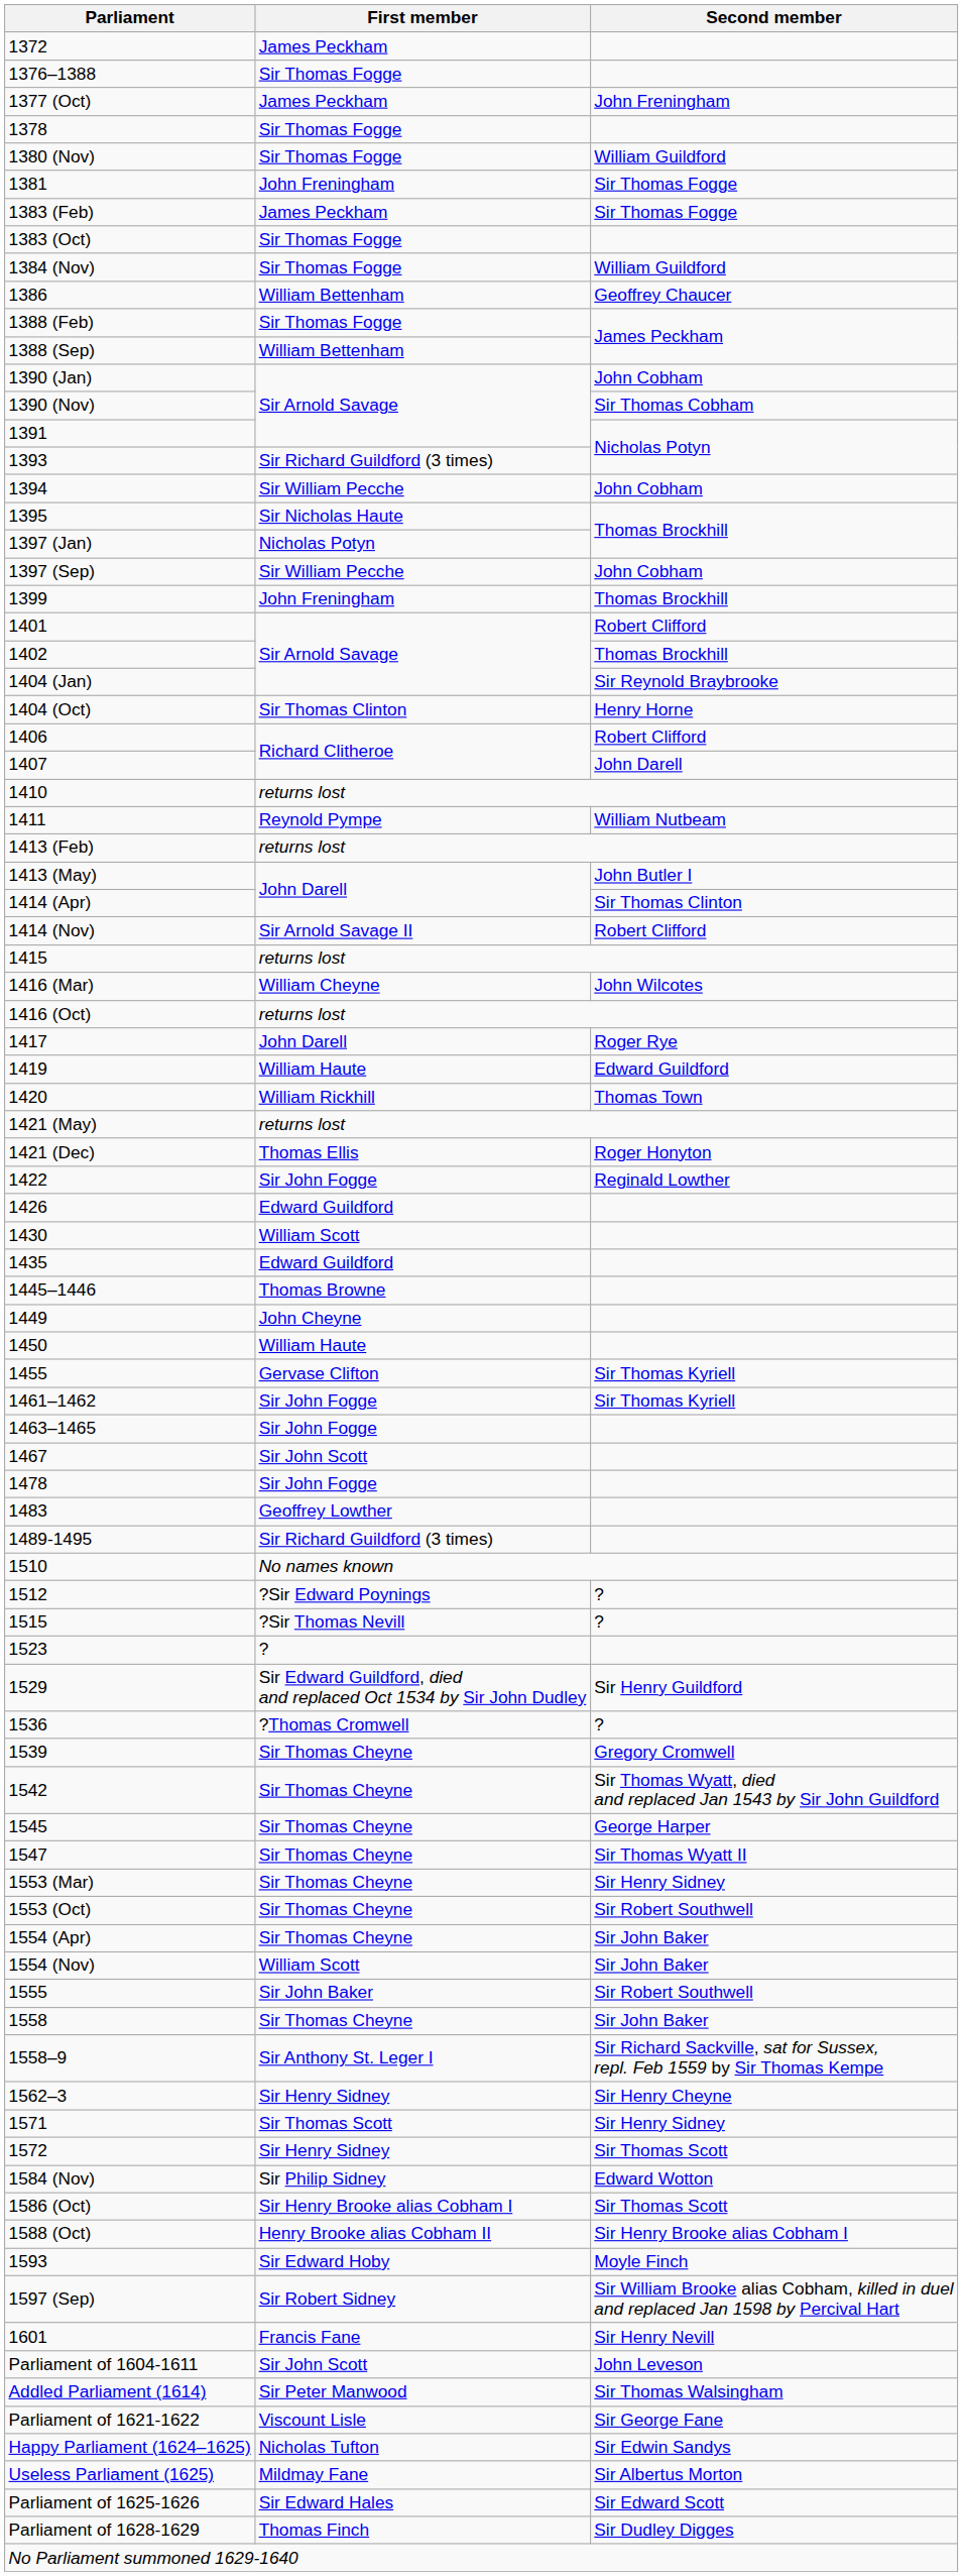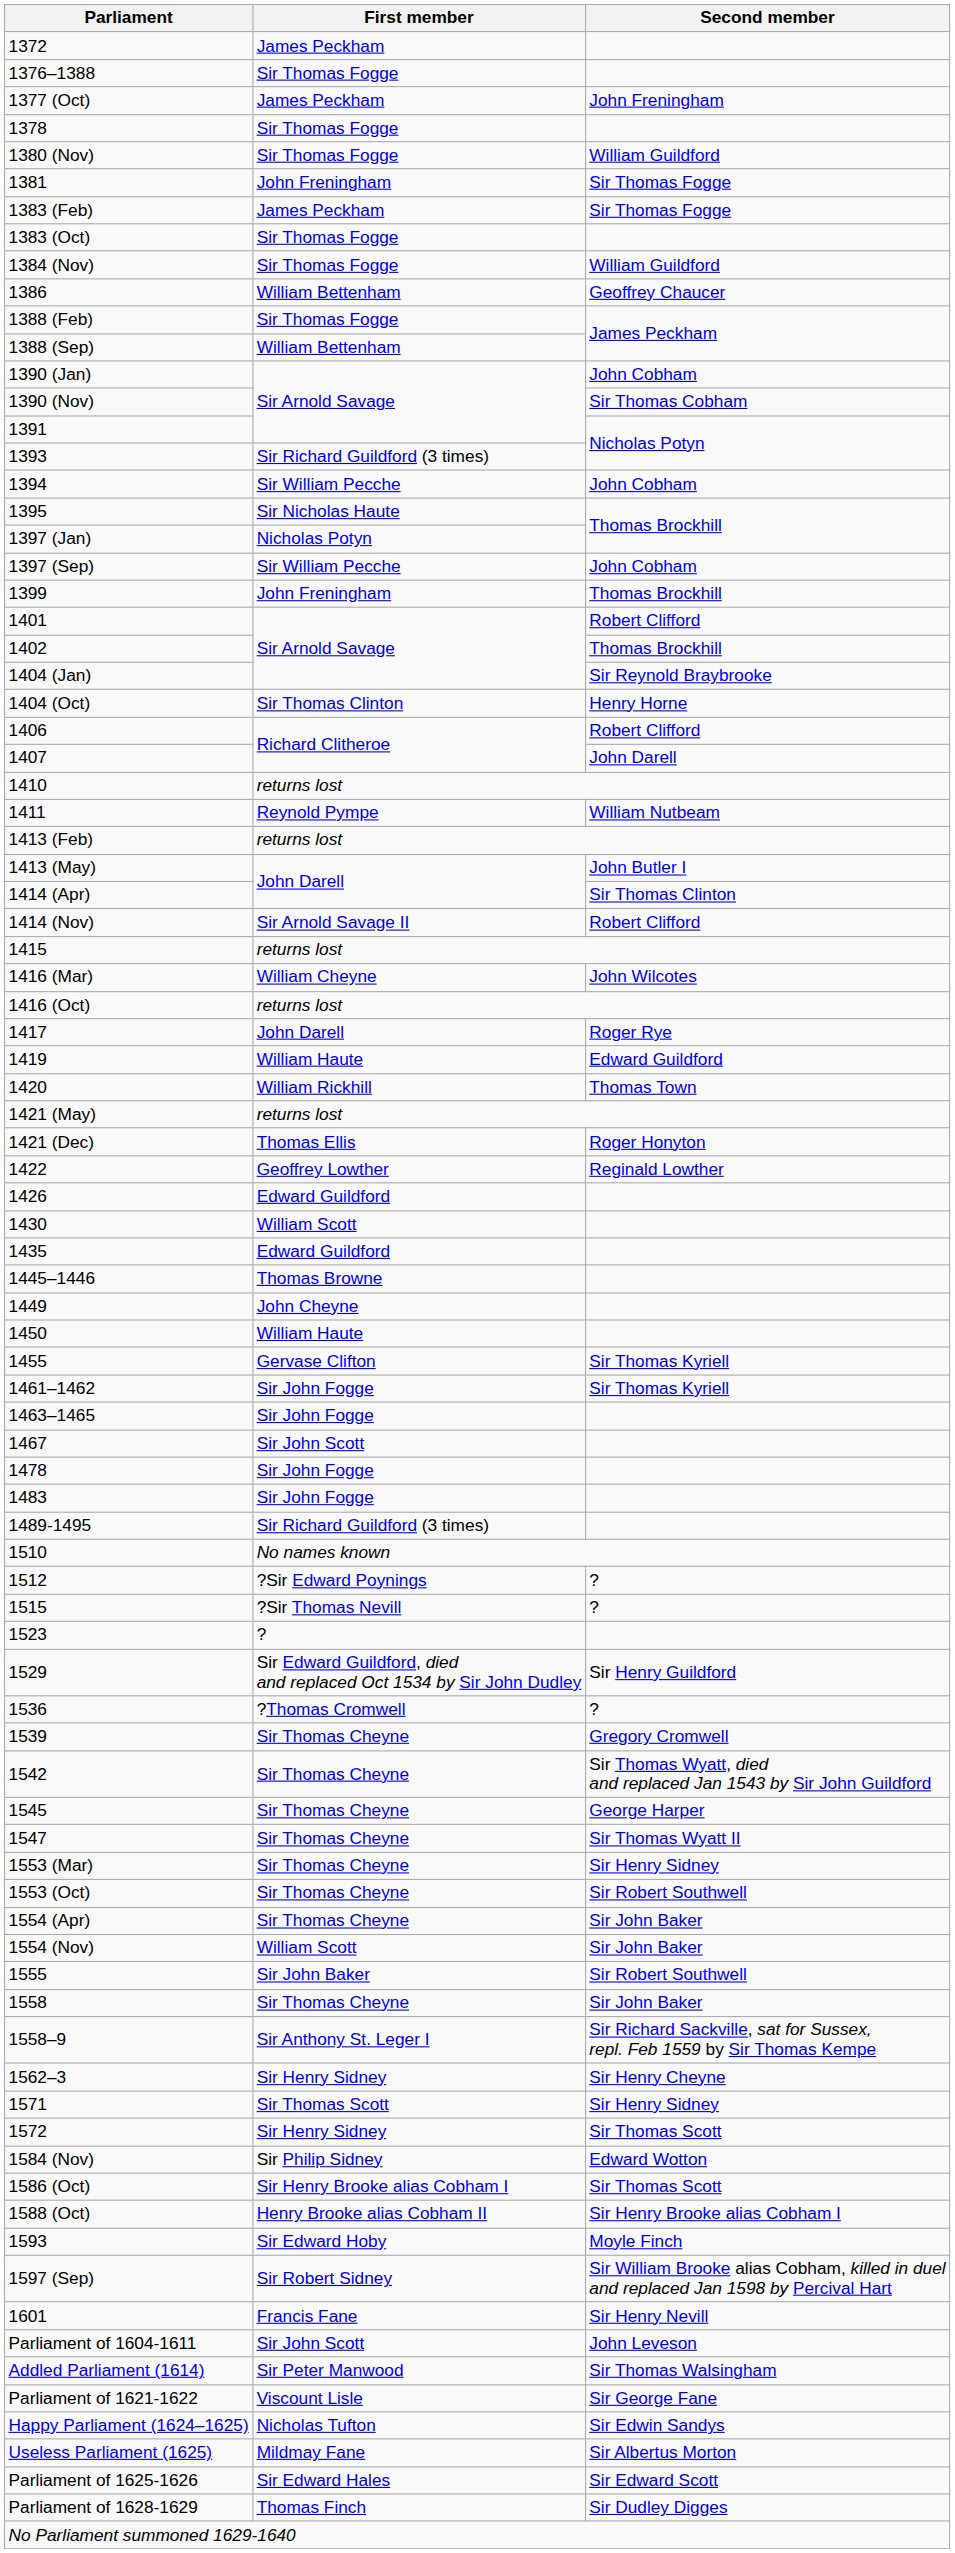 <table class="wikitable">
 <tr>
 <th>Parliament</th>
 <th>First member</th>
 <th>Second member</th>
 </tr>
 <tr>
 <td>1372</td>
 <td><a href='#'>James Peckham</a></td>
 <td></td>
 </tr>
 <tr>
 <td>1376–1388</td>
 <td><a href='#'>Sir Thomas Fogge</a></td>
 </tr>
 <tr>
 <td>1377 (Oct)</td>
 <td><a href='#'>James Peckham</a></td>
 <td><a href='#'>John Freningham</a></td>
 </tr>
 <tr>
 <td>1378</td>
 <td><a href='#'>Sir Thomas Fogge</a></td>
 <td></td>
 </tr>
 <tr>
 <td>1380 (Nov)</td>
 <td><a href='#'>Sir Thomas Fogge</a></td>
 <td><a href='#'>William Guildford</a></td>
 </tr>
 <tr>
 <td>1381</td>
 <td><a href='#'>John Freningham</a></td>
 <td><a href='#'>Sir Thomas Fogge</a></td>
 </tr>
 <tr>
 <td>1383 (Feb)</td>
 <td><a href='#'>James Peckham</a></td>
 <td><a href='#'>Sir Thomas Fogge</a></td>
 </tr>
 <tr>
 <td>1383 (Oct)</td>
 <td><a href='#'>Sir Thomas Fogge</a></td>
 <td></td>
 </tr>
 <tr>
 <td>1384 (Nov)</td>
 <td><a href='#'>Sir Thomas Fogge</a></td>
 <td><a href='#'>William Guildford</a></td>
 </tr>
 <tr>
 <td>1386</td>
 <td><a href='#'>William Bettenham</a></td>
 <td><a href='#'>Geoffrey Chaucer</a></td>
 </tr>
 <tr>
 <td>1388 (Feb)</td>
 <td><a href='#'>Sir Thomas Fogge</a></td>
 <td rowspan=2><a href='#'>James Peckham</a></td>
 </tr>
 <tr>
 <td>1388 (Sep)</td>
 <td><a href='#'>William Bettenham</a></td>
 </tr>
 <tr>
 <td>1390 (Jan)</td>
 <td rowspan=3><a href='#'>Sir Arnold Savage</a></td>
 <td><a href='#'>John Cobham</a></td>
 </tr>
 <tr>
 <td>1390 (Nov)</td>
 <td><a href='#'>Sir Thomas Cobham</a></td>
 </tr>
 <tr>
 <td>1391</td>
 <td rowspan=2><a href='#'>Nicholas Potyn</a></td>
 </tr>
 <tr>
 <td>1393</td>
 <td><a href='#'>Sir Richard Guildford</a> (3 times)</td>
 </tr>
 <tr>
 <td>1394</td>
 <td><a href='#'>Sir William Pecche</a></td>
 <td><a href='#'>John Cobham</a></td>
 </tr>
 <tr>
 <td>1395</td>
 <td><a href='#'>Sir Nicholas Haute</a></td>
 <td rowspan=2><a href='#'>Thomas Brockhill</a></td>
 </tr>
 <tr>
 <td>1397 (Jan)</td>
 <td><a href='#'>Nicholas Potyn</a></td>
 </tr>
 <tr>
 <td>1397 (Sep)</td>
 <td><a href='#'>Sir William Pecche</a></td>
 <td><a href='#'>John Cobham</a></td>
 </tr>
 <tr>
 <td>1399</td>
 <td><a href='#'>John Freningham</a></td>
 <td><a href='#'>Thomas Brockhill</a></td>
 </tr>
 <tr>
 <td>1401</td>
 <td rowspan=3><a href='#'>Sir Arnold Savage</a></td>
 <td><a href='#'>Robert Clifford</a></td>
 </tr>
 <tr>
 <td>1402</td>
 <td><a href='#'>Thomas Brockhill</a></td>
 </tr>
 <tr>
 <td>1404 (Jan)</td>
 <td><a href='#'>Sir Reynold Braybrooke</a></td>
 </tr>
 <tr>
 <td>1404 (Oct)</td>
 <td><a href='#'>Sir Thomas Clinton</a></td>
 <td><a href='#'>Henry Horne</a></td>
 </tr>
 <tr>
 <td>1406</td>
 <td rowspan=2><a href='#'>Richard Clitheroe</a></td>
 <td><a href='#'>Robert Clifford</a></td>
 </tr>
 <tr>
 <td>1407</td>
 <td><a href='#'>John Darell</a></td>
 </tr>
 <tr>
 <td>1410</td>
 <td colspan=2><em>returns lost</em></td>
 </tr>
 <tr>
 <td>1411</td>
 <td><a href='#'>Reynold Pympe</a></td>
 <td><a href='#'>William Nutbeam</a></td>
 </tr>
 <tr>
 <td>1413 (Feb)</td>
 <td colspan=2><em>returns lost</em></td>
 </tr>
 <tr>
 <td>1413 (May)</td>
 <td rowspan=2><a href='#'>John Darell</a></td>
 <td><a href='#'>John Butler I</a></td>
 </tr>
 <tr>
 <td>1414 (Apr)</td>
 <td><a href='#'>Sir Thomas Clinton</a></td>
 </tr>
 <tr>
 <td>1414 (Nov)</td>
 <td><a href='#'>Sir Arnold Savage II</a></td>
 <td><a href='#'>Robert Clifford</a></td>
 </tr>
 <tr>
 <td>1415</td>
 <td colspan=2><em>returns lost</em></td>
 </tr>
 <tr>
 <td>1416 (Mar)</td>
 <td><a href='#'>William Cheyne</a></td>
 <td><a href='#'>John Wilcotes</a></td>
 </tr>
 <tr>
 <td>1416 (Oct)</td>
 <td colspan=2><em>returns lost</em></td>
 </tr>
 <tr>
 <td>1417</td>
 <td><a href='#'>John Darell</a></td>
 <td><a href='#'>Roger Rye</a></td>
 </tr>
 <tr>
 <td>1419</td>
 <td><a href='#'>William Haute</a></td>
 <td><a href='#'>Edward Guildford</a></td>
 </tr>
 <tr>
 <td>1420</td>
 <td><a href='#'>William Rickhill</a></td>
 <td><a href='#'>Thomas Town</a></td>
 </tr>
 <tr>
 <td>1421 (May)</td>
 <td colspan=2><em>returns lost</em></td>
 </tr>
 <tr>
 <td>1421 (Dec)</td>
 <td><a href='#'>Thomas Ellis</a></td>
 <td><a href='#'>Roger Honyton</a></td>
 </tr>
 <tr>
 <td>1422</td>
-<td><a href='#'>Sir John Fogge</a></td>
+<td><a href='#'>Geoffrey Lowther</a></td>
 <td><a href='#'>Reginald Lowther</a></td>
 </tr>
 <tr>
 <td>1426</td>
 <td><a href='#'>Edward Guildford</a></td>
 <td></td>
 </tr>
 <tr>
 <td>1430</td>
 <td><a href='#'>William Scott</a></td>
 </tr>
 <tr>
 <td>1435</td>
 <td><a href='#'>Edward Guildford</a></td>
 <td></td>
 </tr>
 <tr>
 <td>1445–1446</td>
 <td><a href='#'>Thomas Browne</a></td>
 <td></td>
 </tr>
 <tr>
 <td>1449</td>
 <td><a href='#'>John Cheyne</a></td>
 <td></td>
 </tr>
 <tr>
 <td>1450</td>
 <td><a href='#'>William Haute</a></td>
 <td></td>
 </tr>
 <tr>
 <td>1455</td>
 <td><a href='#'>Gervase Clifton</a></td>
 <td><a href='#'>Sir Thomas Kyriell</a></td>
 </tr>
 <tr>
 <td>1461–1462</td>
 <td><a href='#'>Sir John Fogge</a></td>
 <td><a href='#'>Sir Thomas Kyriell</a></td>
 </tr>
 <tr>
 <td>1463–1465</td>
 <td><a href='#'>Sir John Fogge</a></td>
 <td></td>
 </tr>
 <tr>
 <td>1467</td>
 <td><a href='#'>Sir John Scott</a></td>
 <td></td>
 </tr>
 <tr>
 <td>1478</td>
 <td><a href='#'>Sir John Fogge</a></td>
 <td></td>
 </tr>
 <tr>
 <td>1483</td>
-<td><a href='#'>Geoffrey Lowther</a></td>
+<td><a href='#'>Sir John Fogge</a></td>
 <td></td>
 </tr>
 <tr>
 <td>1489-1495</td>
 <td><a href='#'>Sir Richard Guildford</a> (3 times)</td>
 <td></td>
 </tr>
 <tr>
 <td>1510</td>
 <td colspan = "2"><em>No names known</em></td>
 </tr>
 <tr>
 <td>1512</td>
 <td>?Sir <a href='#'>Edward Poynings</a></td>
 <td>?  </td>
 </tr>
 <tr>
 <td>1515</td>
 <td>?Sir <a href='#'>Thomas Nevill</a></td>
 <td>?  </td>
 </tr>
 <tr>
 <td>1523</td>
 <td>?</td>
 </tr>
 <tr>
 <td>1529</td>
 <td>Sir <a href='#'>Edward Guildford</a>, <em>died <br> and replaced Oct 1534 by</em> <a href='#'>Sir John Dudley</a></td>
 <td>Sir <a href='#'>Henry Guildford</a>  </td>
 </tr>
 <tr>
 <td>1536</td>
 <td>?<a href='#'>Thomas Cromwell</a></td>
 <td>?  </td>
 </tr>
 <tr>
 <td>1539</td>
 <td><a href='#'>Sir Thomas Cheyne</a></td>
 <td><a href='#'>Gregory Cromwell</a>  </td>
 </tr>
 <tr>
 <td>1542</td>
 <td><a href='#'>Sir Thomas Cheyne</a></td>
 <td>Sir <a href='#'>Thomas Wyatt</a>, <em>died <br> and replaced Jan 1543 by</em> <a href='#'>Sir John Guildford</a>  </td>
 </tr>
 <tr>
 <td>1545</td>
 <td><a href='#'>Sir Thomas Cheyne</a></td>
 <td><a href='#'>George Harper</a>  </td>
 </tr>
 <tr>
 <td>1547</td>
 <td><a href='#'>Sir Thomas Cheyne</a></td>
 <td><a href='#'>Sir Thomas Wyatt II</a>  </td>
 </tr>
 <tr>
 <td>1553 (Mar)</td>
 <td><a href='#'>Sir Thomas Cheyne</a></td>
 <td><a href='#'>Sir Henry Sidney</a>  </td>
 </tr>
 <tr>
 <td>1553 (Oct)</td>
 <td><a href='#'>Sir Thomas Cheyne</a></td>
 <td><a href='#'>Sir Robert Southwell</a>  </td>
 </tr>
 <tr>
 <td>1554 (Apr)</td>
 <td><a href='#'>Sir Thomas Cheyne</a></td>
 <td><a href='#'>Sir John Baker</a>  </td>
 </tr>
 <tr>
 <td>1554 (Nov)</td>
 <td><a href='#'>William Scott</a></td>
 <td><a href='#'>Sir John Baker</a>  </td>
 </tr>
 <tr>
 <td>1555</td>
 <td><a href='#'>Sir John Baker</a></td>
 <td><a href='#'>Sir Robert Southwell</a>   </td>
 </tr>
 <tr>
 <td>1558</td>
 <td><a href='#'>Sir Thomas Cheyne</a></td>
 <td><a href='#'>Sir John Baker</a>  </td>
 </tr>
 <tr>
 <td>1558–9</td>
 <td><a href='#'>Sir Anthony St. Leger I</a></td>
 <td><a href='#'>Sir Richard Sackville</a>, <em>sat for Sussex,<br> repl. Feb 1559</em> by <a href='#'>Sir Thomas Kempe</a></td>
 </tr>
 <tr>
 <td>1562–3</td>
 <td><a href='#'>Sir Henry Sidney</a></td>
 <td><a href='#'>Sir Henry Cheyne</a></td>
 </tr>
 <tr>
 <td>1571</td>
 <td><a href='#'>Sir Thomas Scott</a></td>
 <td><a href='#'>Sir Henry Sidney</a></td>
 </tr>
 <tr>
 <td>1572</td>
 <td><a href='#'>Sir Henry Sidney</a></td>
 <td><a href='#'>Sir Thomas Scott</a></td>
 </tr>
 <tr>
 <td>1584 (Nov)</td>
 <td>Sir <a href='#'>Philip Sidney</a></td>
 <td><a href='#'>Edward Wotton</a></td>
 </tr>
 <tr>
 <td>1586 (Oct)</td>
 <td><a href='#'>Sir Henry Brooke alias Cobham I</a></td>
 <td><a href='#'>Sir Thomas Scott</a></td>
 </tr>
 <tr>
 <td>1588 (Oct)</td>
 <td><a href='#'>Henry Brooke alias Cobham II</a></td>
 <td><a href='#'>Sir Henry Brooke alias Cobham I</a></td>
 </tr>
 <tr>
 <td>1593</td>
 <td><a href='#'>Sir Edward Hoby</a></td>
 <td><a href='#'>Moyle Finch</a></td>
 </tr>
 <tr>
 <td>1597 (Sep)</td>
 <td><a href='#'>Sir Robert Sidney</a></td>
 <td><a href='#'>Sir William Brooke</a> alias Cobham, <em>killed in duel <br> and replaced Jan 1598 by</em> <a href='#'>Percival Hart</a></td>
 </tr>
 <tr>
 <td>1601</td>
 <td><a href='#'>Francis Fane</a></td>
 <td><a href='#'>Sir Henry Nevill</a></td>
 </tr>
 <tr>
 <td>Parliament of 1604-1611</td>
 <td><a href='#'>Sir John Scott</a></td>
 <td><a href='#'>John Leveson</a></td>
 </tr>
 <tr>
 <td><a href='#'>Addled Parliament (1614)</a></td>
 <td><a href='#'>Sir Peter Manwood</a></td>
 <td><a href='#'>Sir Thomas Walsingham</a></td>
 </tr>
 <tr>
 <td>Parliament of 1621-1622</td>
 <td><a href='#'>Viscount Lisle</a></td>
 <td><a href='#'>Sir George Fane</a></td>
 </tr>
 <tr>
 <td><a href='#'>Happy Parliament (1624–1625)</a></td>
 <td><a href='#'>Nicholas Tufton</a></td>
 <td><a href='#'>Sir Edwin Sandys</a></td>
 </tr>
 <tr>
 <td><a href='#'>Useless Parliament (1625)</a></td>
 <td><a href='#'>Mildmay Fane</a></td>
 <td><a href='#'>Sir Albertus Morton</a></td>
 </tr>
 <tr>
 <td>Parliament of 1625-1626</td>
 <td><a href='#'>Sir Edward Hales</a></td>
 <td><a href='#'>Sir Edward Scott</a></td>
 </tr>
 <tr>
 <td>Parliament of 1628-1629</td>
 <td><a href='#'>Thomas Finch</a></td>
 <td><a href='#'>Sir Dudley Digges</a></td>
 </tr>
 <tr>
 <td colspan="4"><em>No Parliament summoned 1629-1640</em></td>
 </tr>
 <tr>
 </tr>
 </table>
